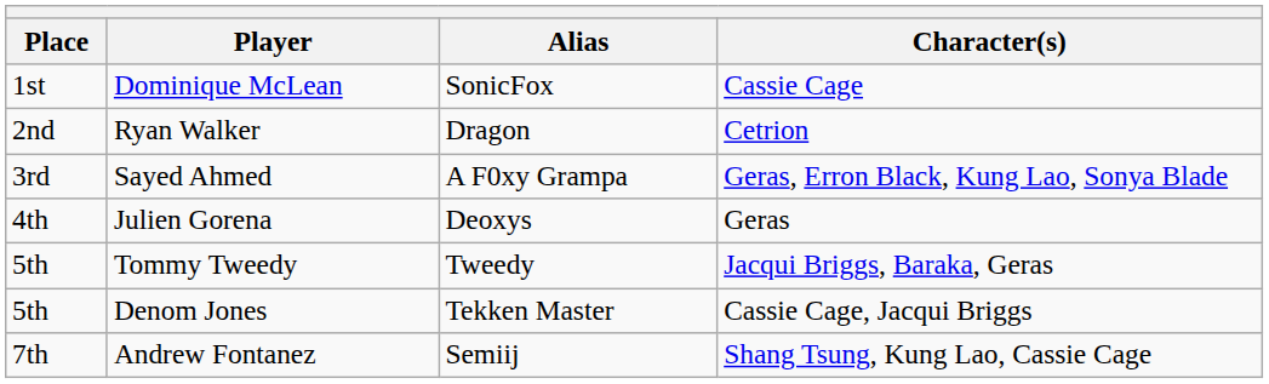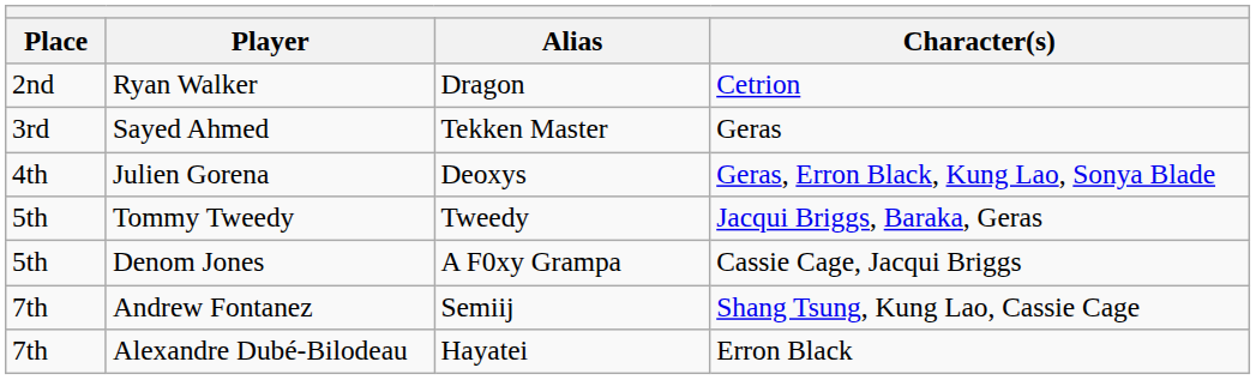 <table class="wikitable">
 <tr>
 <th colspan=4></th>
 </tr>
 <tr>
 <th style="width:50px;">Place</th>
 <th style="width:180px;">Player</th>
 <th style="width:150px;">Alias</th>
 <th style="width:300px;">Character(s)</th>
 </tr>
 <tr>
-<td>1st</td>
-<td> <a href='#'>Dominique McLean</a></td>
-<td>SonicFox</td>
-<td><a href='#'>Cassie Cage</a></td>
-</tr>
-<tr>
 <td>2nd</td>
 <td> Ryan Walker</td>
 <td>Dragon</td>
 <td><a href='#'>Cetrion</a></td>
 </tr>
 <tr>
 <td>3rd</td>
 <td> Sayed Ahmed</td>
-<td>A F0xy Grampa</td>
-<td><a href='#'>Geras</a>, <a href='#'>Erron Black</a>, <a href='#'>Kung Lao</a>, <a href='#'>Sonya Blade</a></td>
+<td>Tekken Master</td>
+<td>Geras</td>
 </tr>
 <tr>
 <td>4th</td>
 <td> Julien Gorena</td>
 <td>Deoxys</td>
-<td>Geras</td>
+<td><a href='#'>Geras</a>, <a href='#'>Erron Black</a>, <a href='#'>Kung Lao</a>, <a href='#'>Sonya Blade</a></td>
 </tr>
 <tr>
 <td>5th</td>
 <td> Tommy Tweedy</td>
 <td>Tweedy</td>
 <td><a href='#'>Jacqui Briggs</a>, <a href='#'>Baraka</a>, Geras</td>
 </tr>
 <tr>
 <td>5th</td>
 <td> Denom Jones</td>
-<td>Tekken Master</td>
+<td>A F0xy Grampa</td>
 <td>Cassie Cage, Jacqui Briggs</td>
 </tr>
 <tr>
 <td>7th</td>
 <td> Andrew Fontanez</td>
 <td>Semiij</td>
 <td><a href='#'>Shang Tsung</a>, Kung Lao, Cassie Cage</td>
 </tr>
+<tr>
+<td>7th</td>
+<td> Alexandre Dubé-Bilodeau</td>
+<td>Hayatei</td>
+<td>Erron Black</td>
+</tr>
 </table>
